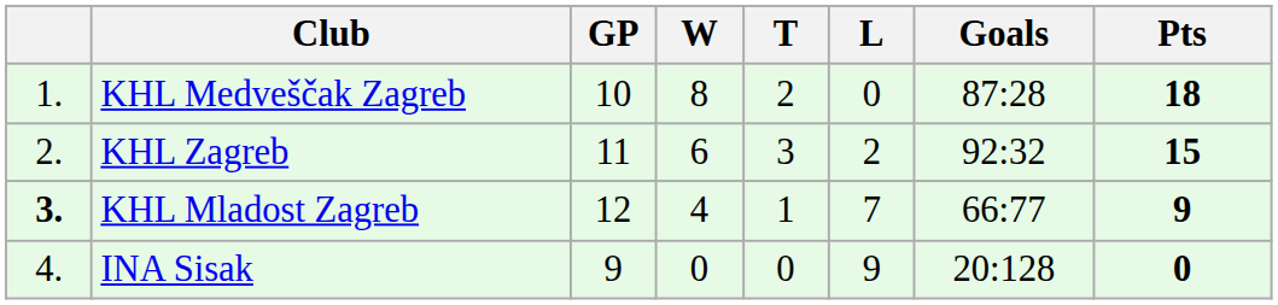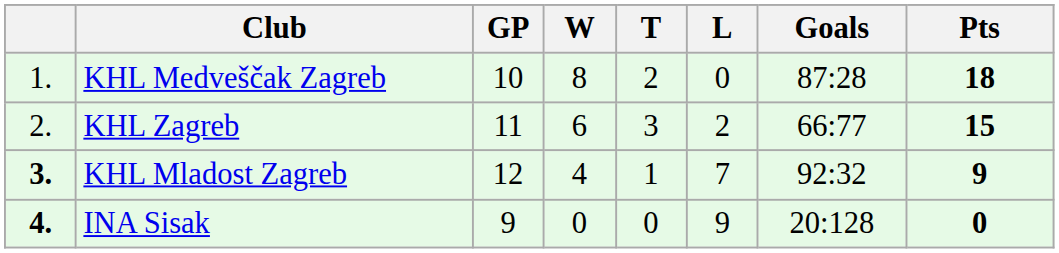 <table class="wikitable">
 <tr>
 <th width="30"></th>
 <th width="200">Club</th>
 <th width="30">GP</th>
 <th width="30">W</th>
 <th width="30">T</th>
 <th width="30">L</th>
 <th width="70">Goals</th>
 <th width="70">Pts</th>
 </tr>
 <tr bgcolor="#e6fae6" align="center">
 <td>1.</td>
 <td align="left"><a href='#'>KHL Medveščak Zagreb</a></td>
 <td>10</td>
 <td>8</td>
 <td>2</td>
 <td>0</td>
 <td>87:28</td>
 <td><strong>18</strong></td>
 </tr>
 <tr bgcolor="#e6fae6" align="center">
 <td>2.</td>
 <td align="left"><a href='#'>KHL Zagreb</a></td>
 <td>11</td>
 <td>6</td>
 <td>3</td>
 <td>2</td>
-<td>92:32</td>
+<td>66:77</td>
 <td><strong>15</strong></td>
 </tr>
 <tr bgcolor="#e6fae6" align="center">
 <td><strong>3.</strong></td>
 <td align="left"><a href='#'>KHL Mladost Zagreb</a></td>
 <td>12</td>
 <td>4</td>
 <td>1</td>
 <td>7</td>
-<td>66:77</td>
+<td>92:32</td>
 <td><strong>9</strong></td>
 </tr>
 <tr bgcolor="#e6fae6" align="center">
-<td>4.</td>
+<td><strong>4.</strong></td>
 <td align="left"><a href='#'>INA Sisak</a></td>
 <td>9</td>
 <td>0</td>
 <td>0</td>
 <td>9</td>
 <td>20:128</td>
 <td><strong>0</strong></td>
 </tr>
 </table>
